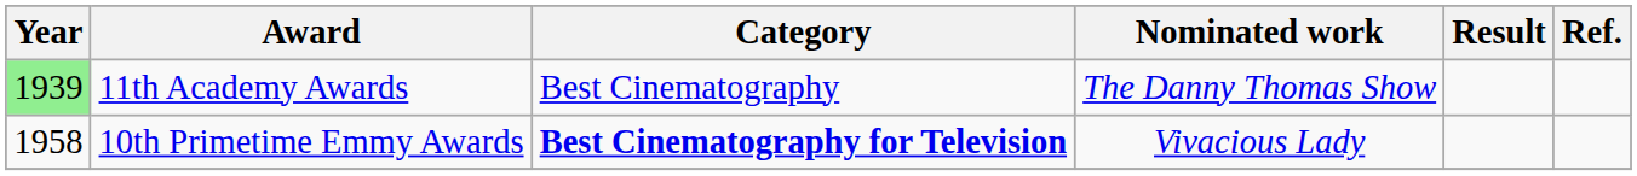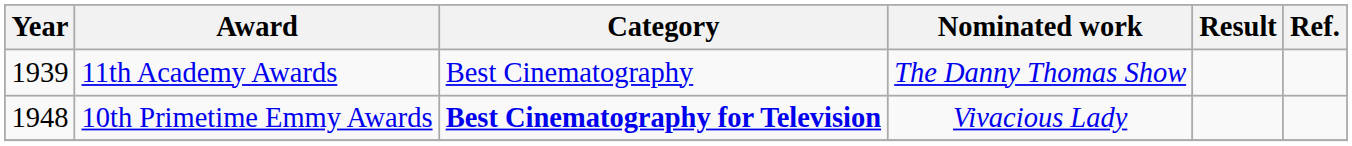 <table class="wikitable">
 <tr>
 <th>Year</th>
 <th>Award</th>
 <th>Category</th>
 <th>Nominated work</th>
 <th>Result</th>
 <th>Ref.</th>
 </tr>
 <tr>
-<td style="background: lightgreen;">1939</td>
+<td>1939</td>
 <td><a href='#'>11th Academy Awards</a></td>
 <td><a href='#'>Best Cinematography</a></td>
 <td align="center"><em><a href='#'>The Danny Thomas Show</a></em></td>
 <td></td>
 <td></td>
 </tr>
 <tr>
-<td>1958</td>
+<td>1948</td>
 <td><a href='#'>10th Primetime Emmy Awards</a></td>
 <td><strong><a href='#'>Best Cinematography for Television</a></strong></td>
 <td align="center"><em><a href='#'>Vivacious Lady</a></em></td>
 <td></td>
 <td align="center"></td>
 </tr>
 <tr>
 </tr>
 </table>
